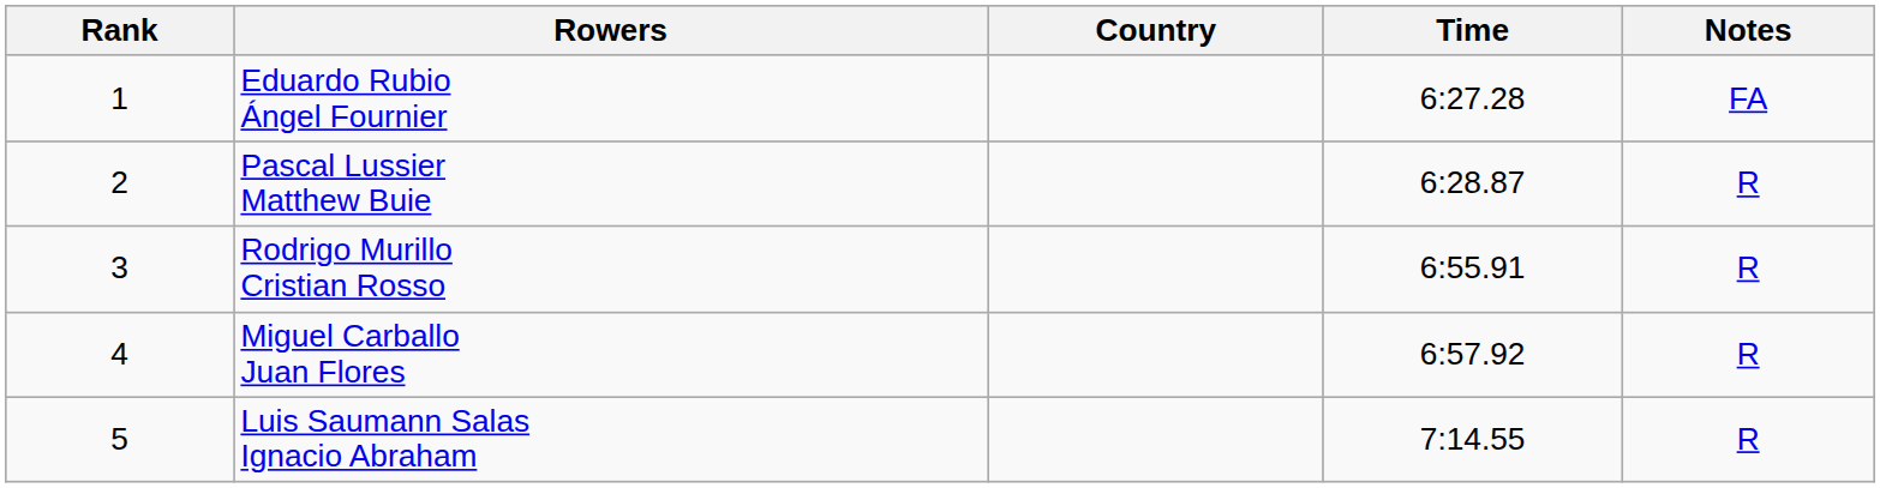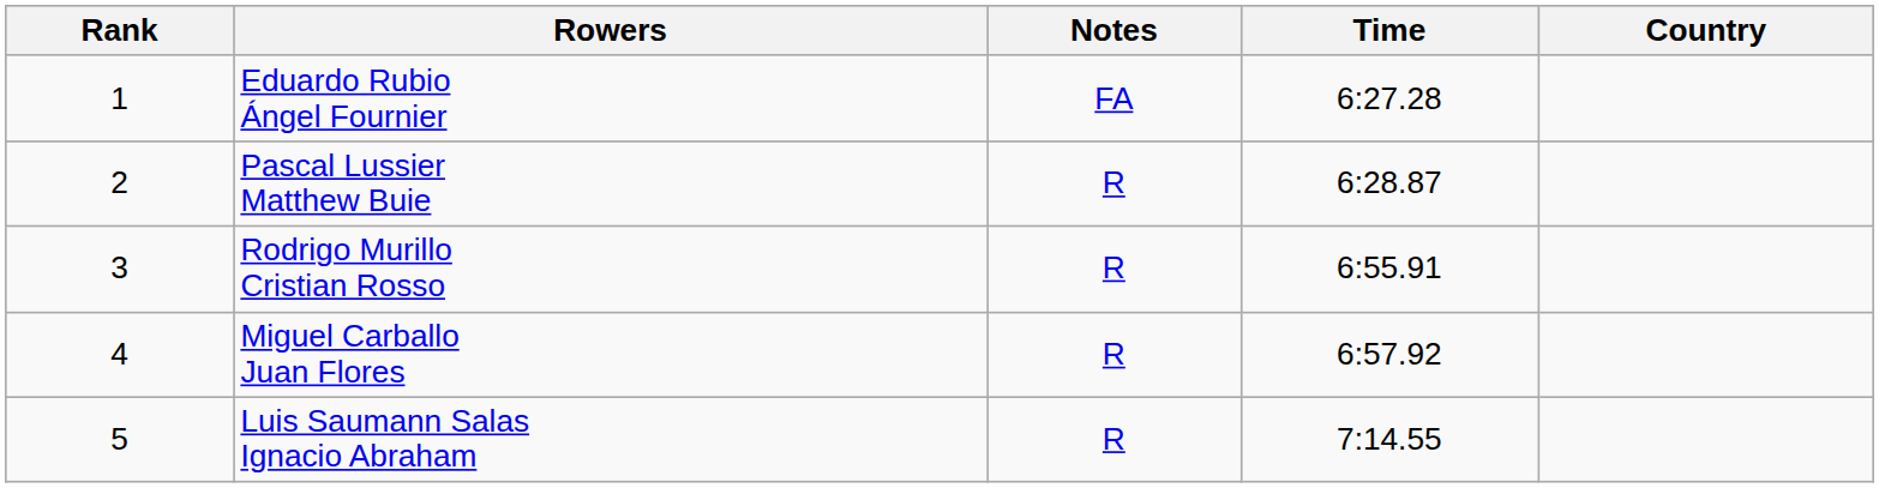 <table class="wikitable" width=60% style="text-align:center">
 <tr>
 <th>Rank</th>
 <th>Rowers</th>
+<th>Notes</th>
+<th>Time</th>
 <th>Country</th>
-<th>Time</th>
-<th>Notes</th>
 </tr>
 <tr>
 <td>1</td>
 <td align=left><a href='#'>Eduardo Rubio</a><br><a href='#'>Ángel Fournier</a></td>
+<td><a href='#'>FA</a></td>
+<td>6:27.28</td>
 <td align=left></td>
-<td>6:27.28</td>
-<td><a href='#'>FA</a></td>
 </tr>
 <tr>
 <td>2</td>
 <td align=left><a href='#'>Pascal Lussier</a><br><a href='#'>Matthew Buie</a></td>
+<td><a href='#'>R</a></td>
+<td>6:28.87</td>
 <td align=left></td>
-<td>6:28.87</td>
-<td><a href='#'>R</a></td>
 </tr>
 <tr>
 <td>3</td>
 <td align=left><a href='#'>Rodrigo Murillo</a><br><a href='#'>Cristian Rosso</a></td>
+<td><a href='#'>R</a></td>
+<td>6:55.91</td>
 <td align=left></td>
-<td>6:55.91</td>
-<td><a href='#'>R</a></td>
 </tr>
 <tr>
 <td>4</td>
 <td align=left><a href='#'>Miguel Carballo</a><br><a href='#'>Juan Flores</a></td>
+<td><a href='#'>R</a></td>
+<td>6:57.92</td>
 <td align=left></td>
-<td>6:57.92</td>
-<td><a href='#'>R</a></td>
 </tr>
 <tr>
 <td>5</td>
 <td align=left><a href='#'>Luis Saumann Salas</a><br><a href='#'>Ignacio Abraham</a></td>
+<td><a href='#'>R</a></td>
+<td>7:14.55</td>
 <td align=left></td>
-<td>7:14.55</td>
-<td><a href='#'>R</a></td>
 </tr>
 </table>
